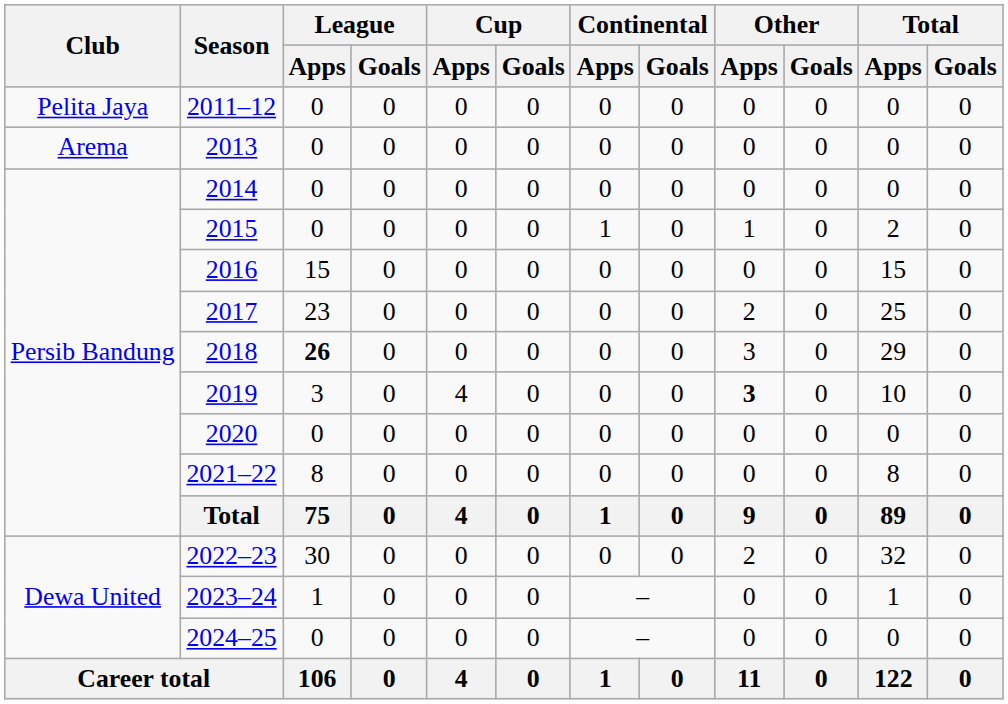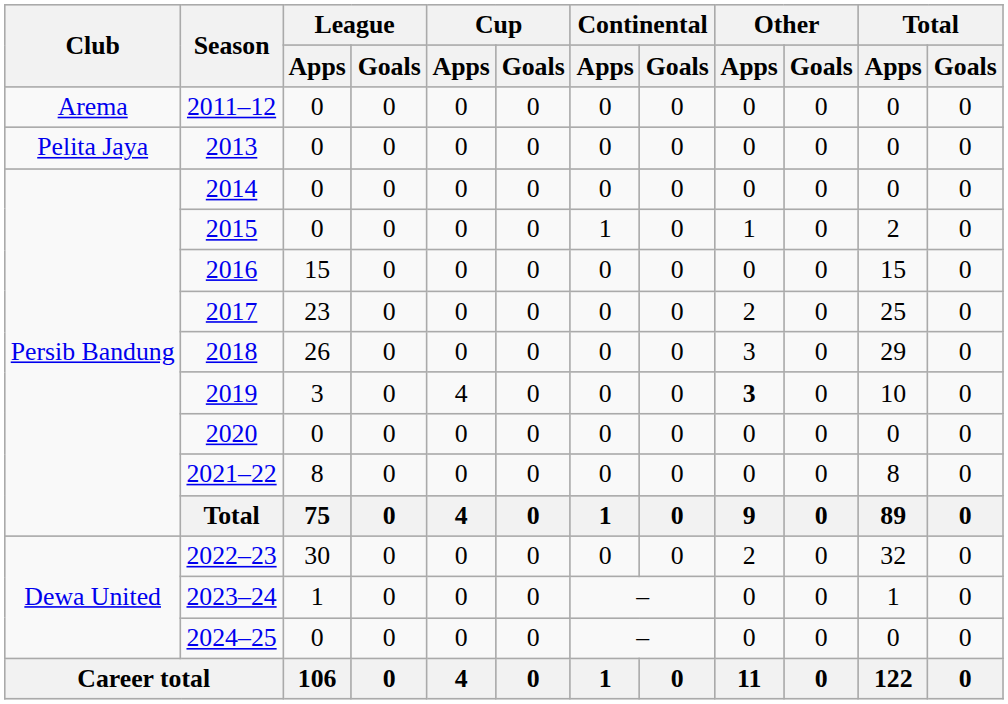 <table class="wikitable" style="text-align:center">
 <tr>
 <th rowspan="2">Club</th>
 <th rowspan="2">Season</th>
 <th colspan="2">League</th>
 <th colspan="2">Cup</th>
 <th colspan="2">Continental</th>
 <th colspan="2">Other</th>
 <th colspan="2">Total</th>
 </tr>
 <tr>
 <th>Apps</th>
 <th>Goals</th>
 <th>Apps</th>
 <th>Goals</th>
 <th>Apps</th>
 <th>Goals</th>
 <th>Apps</th>
 <th>Goals</th>
 <th>Apps</th>
 <th>Goals</th>
 </tr>
 <tr>
-<td rowspan="1" valign="center"><a href='#'>Pelita Jaya</a></td>
+<td rowspan="1" valign="center"><a href='#'>Arema</a></td>
 <td><a href='#'>2011–12</a></td>
 <td>0</td>
 <td>0</td>
 <td>0</td>
 <td>0</td>
 <td>0</td>
 <td>0</td>
 <td>0</td>
 <td>0</td>
 <td>0</td>
 <td>0</td>
 </tr>
 <tr>
-<td rowspan="1" valign="center"><a href='#'>Arema</a></td>
+<td rowspan="1" valign="center"><a href='#'>Pelita Jaya</a></td>
 <td><a href='#'>2013</a></td>
 <td>0</td>
 <td>0</td>
 <td>0</td>
 <td>0</td>
 <td>0</td>
 <td>0</td>
 <td>0</td>
 <td>0</td>
 <td>0</td>
 <td>0</td>
 </tr>
 <tr>
 <td rowspan="9" valign="center"><a href='#'>Persib Bandung</a></td>
 <td><a href='#'>2014</a></td>
 <td>0</td>
 <td>0</td>
 <td>0</td>
 <td>0</td>
 <td>0</td>
 <td>0</td>
 <td>0</td>
 <td>0</td>
 <td>0</td>
 <td>0</td>
 </tr>
 <tr>
 <td><a href='#'>2015</a></td>
 <td>0</td>
 <td>0</td>
 <td>0</td>
 <td>0</td>
 <td>1</td>
 <td>0</td>
 <td>1</td>
 <td>0</td>
 <td>2</td>
 <td>0</td>
 </tr>
 <tr>
 <td><a href='#'>2016</a></td>
 <td>15</td>
 <td>0</td>
 <td>0</td>
 <td>0</td>
 <td>0</td>
 <td>0</td>
 <td>0</td>
 <td>0</td>
 <td>15</td>
 <td>0</td>
 </tr>
 <tr>
 <td><a href='#'>2017</a></td>
 <td>23</td>
 <td>0</td>
 <td>0</td>
 <td>0</td>
 <td>0</td>
 <td>0</td>
 <td>2</td>
 <td>0</td>
 <td>25</td>
 <td>0</td>
 </tr>
 <tr>
 <td><a href='#'>2018</a></td>
-<td><strong>26</strong></td>
+<td>26</td>
 <td>0</td>
 <td>0</td>
 <td>0</td>
 <td>0</td>
 <td>0</td>
 <td>3</td>
 <td>0</td>
 <td>29</td>
 <td>0</td>
 </tr>
 <tr>
 <td><a href='#'>2019</a></td>
 <td>3</td>
 <td>0</td>
 <td>4</td>
 <td>0</td>
 <td>0</td>
 <td>0</td>
 <td><strong>3</strong></td>
 <td>0</td>
 <td>10</td>
 <td>0</td>
 </tr>
 <tr>
 <td><a href='#'>2020</a></td>
 <td>0</td>
 <td>0</td>
 <td>0</td>
 <td>0</td>
 <td>0</td>
 <td>0</td>
 <td>0</td>
 <td>0</td>
 <td>0</td>
 <td>0</td>
 </tr>
 <tr>
 <td><a href='#'>2021–22</a></td>
 <td>8</td>
 <td>0</td>
 <td>0</td>
 <td>0</td>
 <td>0</td>
 <td>0</td>
 <td>0</td>
 <td>0</td>
 <td>8</td>
 <td>0</td>
 </tr>
 <tr>
 <th colspan="1">Total</th>
 <th>75</th>
 <th>0</th>
 <th>4</th>
 <th>0</th>
 <th>1</th>
 <th>0</th>
 <th>9</th>
 <th>0</th>
 <th>89</th>
 <th>0</th>
 </tr>
 <tr>
 <td rowspan="3"><a href='#'>Dewa United</a></td>
 <td><a href='#'>2022–23</a></td>
 <td>30</td>
 <td>0</td>
 <td>0</td>
 <td>0</td>
 <td>0</td>
 <td>0</td>
 <td>2</td>
 <td>0</td>
 <td>32</td>
 <td>0</td>
 </tr>
 <tr>
 <td><a href='#'>2023–24</a></td>
 <td>1</td>
 <td>0</td>
 <td>0</td>
 <td>0</td>
 <td colspan="2">–</td>
 <td>0</td>
 <td>0</td>
 <td>1</td>
 <td>0</td>
 </tr>
 <tr>
 <td><a href='#'>2024–25</a></td>
 <td>0</td>
 <td>0</td>
 <td>0</td>
 <td>0</td>
 <td colspan="2">–</td>
 <td>0</td>
 <td>0</td>
 <td>0</td>
 <td>0</td>
 </tr>
 <tr>
 <th colspan="2">Career total</th>
 <th>106</th>
 <th>0</th>
 <th>4</th>
 <th>0</th>
 <th>1</th>
 <th>0</th>
 <th>11</th>
 <th>0</th>
 <th>122</th>
 <th>0</th>
 </tr>
 </table>
